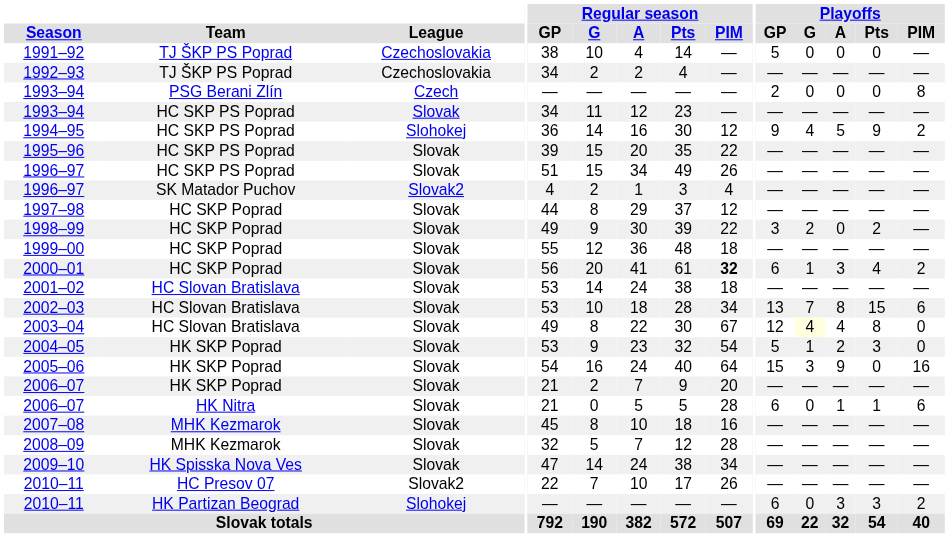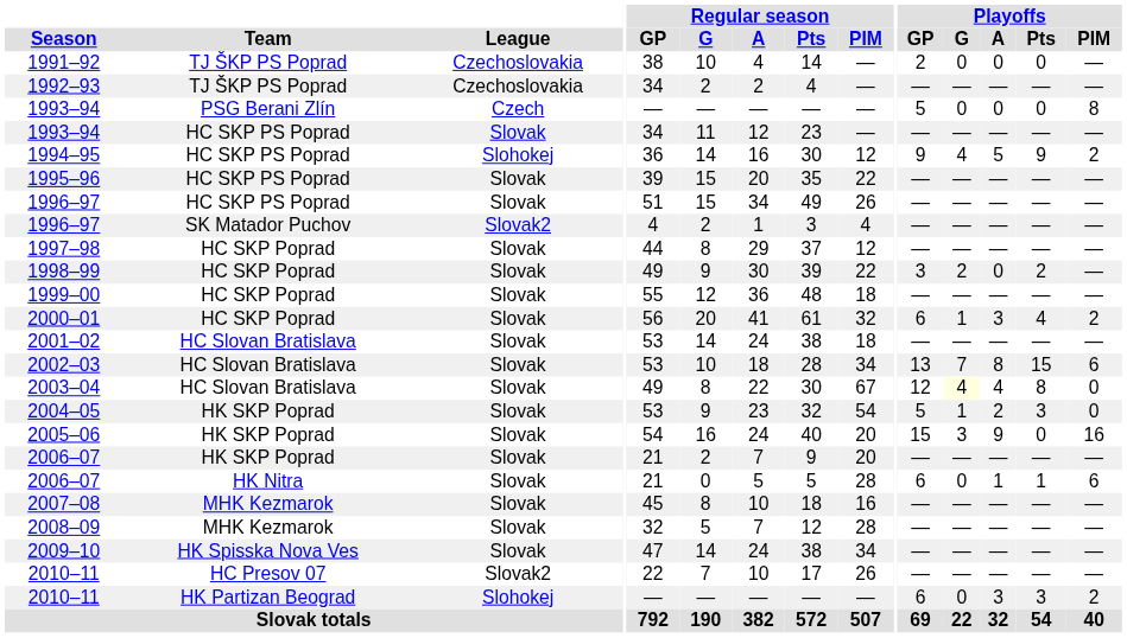 <table border="0" cellpadding="1" cellspacing="0" style="text-align:center; width:60em">
 <tr bgcolor="#e0e0e0">
 <th colspan="3" bgcolor="#ffffff"></th>
 <th rowspan="99" bgcolor="#ffffff"></th>
 <th colspan="5"><a href='#'>Regular season</a></th>
 <th rowspan="99" bgcolor="#ffffff"></th>
 <th colspan="5"><a href='#'>Playoffs</a></th>
 </tr>
 <tr bgcolor="#e0e0e0">
 <th><a href='#'>Season</a></th>
 <th>Team</th>
 <th>League</th>
 <th>GP</th>
 <th><a href='#'>G</a></th>
 <th><a href='#'>A</a></th>
 <th><a href='#'>Pts</a></th>
 <th><a href='#'>PIM</a></th>
 <th>GP</th>
 <th>G</th>
 <th>A</th>
 <th>Pts</th>
 <th>PIM</th>
 </tr>
 <tr>
 <td><a href='#'>1991–92</a></td>
 <td><a href='#'>TJ ŠKP PS Poprad</a></td>
 <td><a href='#'>Czechoslovakia</a></td>
 <td>38</td>
 <td>10</td>
 <td>4</td>
 <td>14</td>
 <td>—</td>
-<td>5</td>
+<td>2</td>
 <td>0</td>
 <td>0</td>
 <td>0</td>
 <td>—</td>
 </tr>
 <tr bgcolor="#f0f0f0">
 <td><a href='#'>1992–93</a></td>
 <td>TJ ŠKP PS Poprad</td>
 <td>Czechoslovakia</td>
 <td>34</td>
 <td>2</td>
 <td>2</td>
 <td>4</td>
 <td>—</td>
 <td>—</td>
 <td>—</td>
 <td>—</td>
 <td>—</td>
 <td>—</td>
 </tr>
 <tr>
 <td><a href='#'>1993–94</a></td>
 <td><a href='#'>PSG Berani Zlín</a></td>
 <td><a href='#'>Czech</a></td>
 <td>—</td>
 <td>—</td>
 <td>—</td>
 <td>—</td>
 <td>—</td>
-<td>2</td>
+<td>5</td>
 <td>0</td>
 <td>0</td>
 <td>0</td>
 <td>8</td>
 </tr>
 <tr bgcolor="#f0f0f0">
 <td><a href='#'>1993–94</a></td>
 <td>HC SKP PS Poprad</td>
 <td><a href='#'>Slovak</a></td>
 <td>34</td>
 <td>11</td>
 <td>12</td>
 <td>23</td>
 <td>—</td>
 <td>—</td>
 <td>—</td>
 <td>—</td>
 <td>—</td>
 <td>—</td>
 </tr>
 <tr>
 <td><a href='#'>1994–95</a></td>
 <td>HC SKP PS Poprad</td>
 <td><a href='#'>Slohokej</a></td>
 <td>36</td>
 <td>14</td>
 <td>16</td>
 <td>30</td>
 <td>12</td>
 <td>9</td>
 <td>4</td>
 <td>5</td>
 <td>9</td>
 <td>2</td>
 </tr>
 <tr bgcolor="#f0f0f0">
 <td><a href='#'>1995–96</a></td>
 <td>HC SKP PS Poprad</td>
 <td>Slovak</td>
 <td>39</td>
 <td>15</td>
 <td>20</td>
 <td>35</td>
 <td>22</td>
 <td>—</td>
 <td>—</td>
 <td>—</td>
 <td>—</td>
 <td>—</td>
 </tr>
 <tr>
 <td><a href='#'>1996–97</a></td>
 <td>HC SKP PS Poprad</td>
 <td>Slovak</td>
 <td>51</td>
 <td>15</td>
 <td>34</td>
 <td>49</td>
 <td>26</td>
 <td>—</td>
 <td>—</td>
 <td>—</td>
 <td>—</td>
 <td>—</td>
 </tr>
 <tr bgcolor="#f0f0f0">
 <td><a href='#'>1996–97</a></td>
 <td>SK Matador Puchov</td>
 <td><a href='#'>Slovak2</a></td>
 <td>4</td>
 <td>2</td>
 <td>1</td>
 <td>3</td>
 <td>4</td>
 <td>—</td>
 <td>—</td>
 <td>—</td>
 <td>—</td>
 <td>—</td>
 </tr>
 <tr>
 <td><a href='#'>1997–98</a></td>
 <td>HC SKP Poprad</td>
 <td>Slovak</td>
 <td>44</td>
 <td>8</td>
 <td>29</td>
 <td>37</td>
 <td>12</td>
 <td>—</td>
 <td>—</td>
 <td>—</td>
 <td>—</td>
 <td>—</td>
 </tr>
 <tr bgcolor="#f0f0f0">
 <td><a href='#'>1998–99</a></td>
 <td>HC SKP Poprad</td>
 <td>Slovak</td>
 <td>49</td>
 <td>9</td>
 <td>30</td>
 <td>39</td>
 <td>22</td>
 <td>3</td>
 <td>2</td>
 <td>0</td>
 <td>2</td>
 <td>—</td>
 </tr>
 <tr>
 <td><a href='#'>1999–00</a></td>
 <td>HC SKP Poprad</td>
 <td>Slovak</td>
 <td>55</td>
 <td>12</td>
 <td>36</td>
 <td>48</td>
 <td>18</td>
 <td>—</td>
 <td>—</td>
 <td>—</td>
 <td>—</td>
 <td>—</td>
 </tr>
 <tr bgcolor="#f0f0f0">
 <td><a href='#'>2000–01</a></td>
 <td>HC SKP Poprad</td>
 <td>Slovak</td>
 <td>56</td>
 <td>20</td>
 <td>41</td>
 <td>61</td>
-<td><strong>32</strong></td>
+<td>32</td>
 <td>6</td>
 <td>1</td>
 <td>3</td>
 <td>4</td>
 <td>2</td>
 </tr>
 <tr>
 <td><a href='#'>2001–02</a></td>
 <td><a href='#'>HC Slovan Bratislava</a></td>
 <td>Slovak</td>
 <td>53</td>
 <td>14</td>
 <td>24</td>
 <td>38</td>
 <td>18</td>
 <td>—</td>
 <td>—</td>
 <td>—</td>
 <td>—</td>
 <td>—</td>
 </tr>
 <tr bgcolor="#f0f0f0">
 <td><a href='#'>2002–03</a></td>
 <td>HC Slovan Bratislava</td>
 <td>Slovak</td>
 <td>53</td>
 <td>10</td>
 <td>18</td>
 <td>28</td>
 <td>34</td>
 <td>13</td>
 <td>7</td>
 <td>8</td>
 <td>15</td>
 <td>6</td>
 </tr>
 <tr>
 <td><a href='#'>2003–04</a></td>
 <td>HC Slovan Bratislava</td>
 <td>Slovak</td>
 <td>49</td>
 <td>8</td>
 <td>22</td>
 <td>30</td>
 <td>67</td>
 <td>12</td>
 <td style="background: lightyellow;">4</td>
 <td>4</td>
 <td>8</td>
 <td>0</td>
 </tr>
 <tr bgcolor="#f0f0f0">
 <td><a href='#'>2004–05</a></td>
 <td>HK SKP Poprad</td>
 <td>Slovak</td>
 <td>53</td>
 <td>9</td>
 <td>23</td>
 <td>32</td>
 <td>54</td>
 <td>5</td>
 <td>1</td>
 <td>2</td>
 <td>3</td>
 <td>0</td>
 </tr>
 <tr>
 <td><a href='#'>2005–06</a></td>
 <td>HK SKP Poprad</td>
 <td>Slovak</td>
 <td>54</td>
 <td>16</td>
 <td>24</td>
 <td>40</td>
-<td>64</td>
+<td>20</td>
 <td>15</td>
 <td>3</td>
 <td>9</td>
 <td>0</td>
 <td>16</td>
 </tr>
 <tr bgcolor="#f0f0f0">
 <td><a href='#'>2006–07</a></td>
 <td>HK SKP Poprad</td>
 <td>Slovak</td>
 <td>21</td>
 <td>2</td>
 <td>7</td>
 <td>9</td>
 <td>20</td>
 <td>—</td>
 <td>—</td>
 <td>—</td>
 <td>—</td>
 <td>—</td>
 </tr>
 <tr>
 <td><a href='#'>2006–07</a></td>
 <td><a href='#'>HK Nitra</a></td>
 <td>Slovak</td>
 <td>21</td>
 <td>0</td>
 <td>5</td>
 <td>5</td>
 <td>28</td>
 <td>6</td>
 <td>0</td>
 <td>1</td>
 <td>1</td>
 <td>6</td>
 </tr>
 <tr bgcolor="#f0f0f0">
 <td><a href='#'>2007–08</a></td>
 <td><a href='#'>MHK Kezmarok</a></td>
 <td>Slovak</td>
 <td>45</td>
 <td>8</td>
 <td>10</td>
 <td>18</td>
 <td>16</td>
 <td>—</td>
 <td>—</td>
 <td>—</td>
 <td>—</td>
 <td>—</td>
 </tr>
 <tr>
 <td><a href='#'>2008–09</a></td>
 <td>MHK Kezmarok</td>
 <td>Slovak</td>
 <td>32</td>
 <td>5</td>
 <td>7</td>
 <td>12</td>
 <td>28</td>
 <td>—</td>
 <td>—</td>
 <td>—</td>
 <td>—</td>
 <td>—</td>
 </tr>
 <tr bgcolor="#f0f0f0">
 <td><a href='#'>2009–10</a></td>
 <td><a href='#'>HK Spisska Nova Ves</a></td>
 <td>Slovak</td>
 <td>47</td>
 <td>14</td>
 <td>24</td>
 <td>38</td>
 <td>34</td>
 <td>—</td>
 <td>—</td>
 <td>—</td>
 <td>—</td>
 <td>—</td>
 </tr>
 <tr>
 <td><a href='#'>2010–11</a></td>
 <td><a href='#'>HC Presov 07</a></td>
 <td>Slovak2</td>
 <td>22</td>
 <td>7</td>
 <td>10</td>
 <td>17</td>
 <td>26</td>
 <td>—</td>
 <td>—</td>
 <td>—</td>
 <td>—</td>
 <td>—</td>
 </tr>
 <tr bgcolor="#f0f0f0">
 <td><a href='#'>2010–11</a></td>
 <td><a href='#'>HK Partizan Beograd</a></td>
 <td><a href='#'>Slohokej</a></td>
 <td>—</td>
 <td>—</td>
 <td>—</td>
 <td>—</td>
 <td>—</td>
 <td>6</td>
 <td>0</td>
 <td>3</td>
 <td>3</td>
 <td>2</td>
 </tr>
 <tr>
 </tr>
 <tr ALIGN="center" bgcolor="#e0e0e0">
 <th colspan="3">Slovak totals</th>
 <th ALIGN="center">792</th>
 <th ALIGN="center">190</th>
 <th ALIGN="center">382</th>
 <th ALIGN="center">572</th>
 <th ALIGN="center">507</th>
 <th ALIGN="center">69</th>
 <th ALIGN="center">22</th>
 <th ALIGN="center">32</th>
 <th ALIGN="center">54</th>
 <th ALIGN="center">40</th>
 </tr>
 </table>
